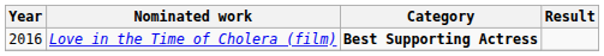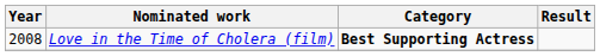 <table class="wikitable sortable">
 <tr>
 <th>Year</th>
 <th>Nominated work</th>
 <th>Category</th>
 <th>Result</th>
 </tr>
 <tr>
-<td>2016</td>
+<td>2008</td>
 <td><em><a href='#'>Love in the Time of Cholera (film)</a></em></td>
 <td><strong>Best Supporting Actress</strong></td>
 <td></td>
 </tr>
 <tr>
 </tr>
 </table>
